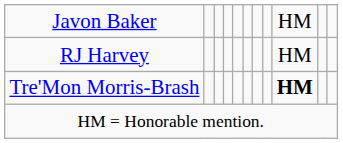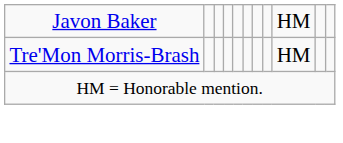 <table class="wikitable sortable sortable" style="text-align: center">
 <tr>
 <td><a href='#'>Javon Baker</a></td>
-<td></td>
-<td></td>
-<td></td>
-<td></td>
-<td></td>
-<td></td>
-<td></td>
-<td>HM</td>
-<td></td>
-<td></td>
-</tr>
-<tr>
-<td><a href='#'>RJ Harvey</a></td>
 <td></td>
 <td></td>
 <td></td>
 <td></td>
 <td></td>
 <td></td>
 <td></td>
 <td>HM</td>
 <td></td>
 <td></td>
 </tr>
 <tr>
 <td><a href='#'>Tre'Mon Morris-Brash</a></td>
 <td></td>
 <td></td>
 <td></td>
 <td></td>
 <td></td>
 <td></td>
 <td></td>
-<td><strong>HM</strong></td>
+<td>HM</td>
 <td></td>
 <td></td>
 </tr>
 <tr>
 <td colspan=11><small>HM = Honorable mention.</small></td>
 </tr>
 </table>
